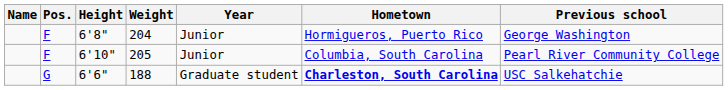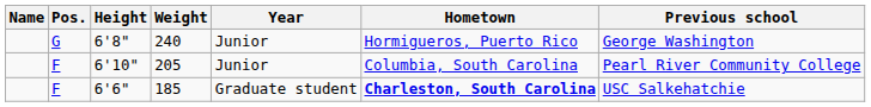 <table class="wikitable sortable" border="1">
 <tr>
 <th>Name</th>
 <th>Pos.</th>
 <th>Height</th>
 <th>Weight</th>
 <th>Year</th>
 <th>Hometown</th>
 <th class="unsortable">Previous school</th>
 </tr>
 <tr>
 <td></td>
-<td><a href='#'>F</a></td>
+<td><a href='#'>G</a></td>
 <td>6'8"</td>
-<td>204</td>
+<td>240</td>
 <td>Junior</td>
 <td><a href='#'>Hormigueros, Puerto Rico</a></td>
 <td><a href='#'>George Washington</a></td>
 </tr>
 <tr>
 <td></td>
 <td><a href='#'>F</a></td>
 <td>6'10"</td>
 <td>205</td>
 <td>Junior</td>
 <td><a href='#'>Columbia, South Carolina</a></td>
 <td><a href='#'>Pearl River Community College</a></td>
 </tr>
 <tr>
 <td></td>
-<td><a href='#'>G</a></td>
+<td><a href='#'>F</a></td>
 <td>6'6"</td>
-<td>188</td>
+<td>185</td>
 <td>Graduate student</td>
 <td><strong><a href='#'>Charleston, South Carolina</a></strong></td>
 <td><a href='#'>USC Salkehatchie</a></td>
 </tr>
 </table>
